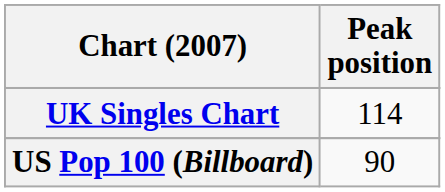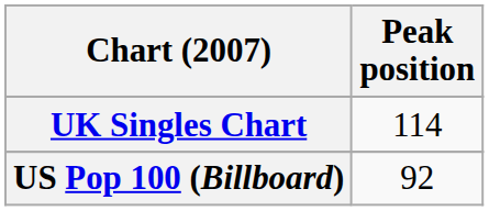 <table class="wikitable sortable plainrowheaders">
 <tr>
 <th scope="col">Chart (2007)</th>
 <th scope="col">Peak<br>position</th>
 </tr>
 <tr>
 </tr>
 <tr>
 <th scope="row"><a href='#'>UK Singles Chart</a></th>
 <td align="center">114</td>
 </tr>
 <tr>
 </tr>
 <tr>
 </tr>
 <tr>
 </tr>
 <tr>
 <th scope="row">US <a href='#'>Pop 100</a> (<em>Billboard</em>)</th>
-<td align="center">90</td>
+<td align="center">92</td>
 </tr>
 </table>
